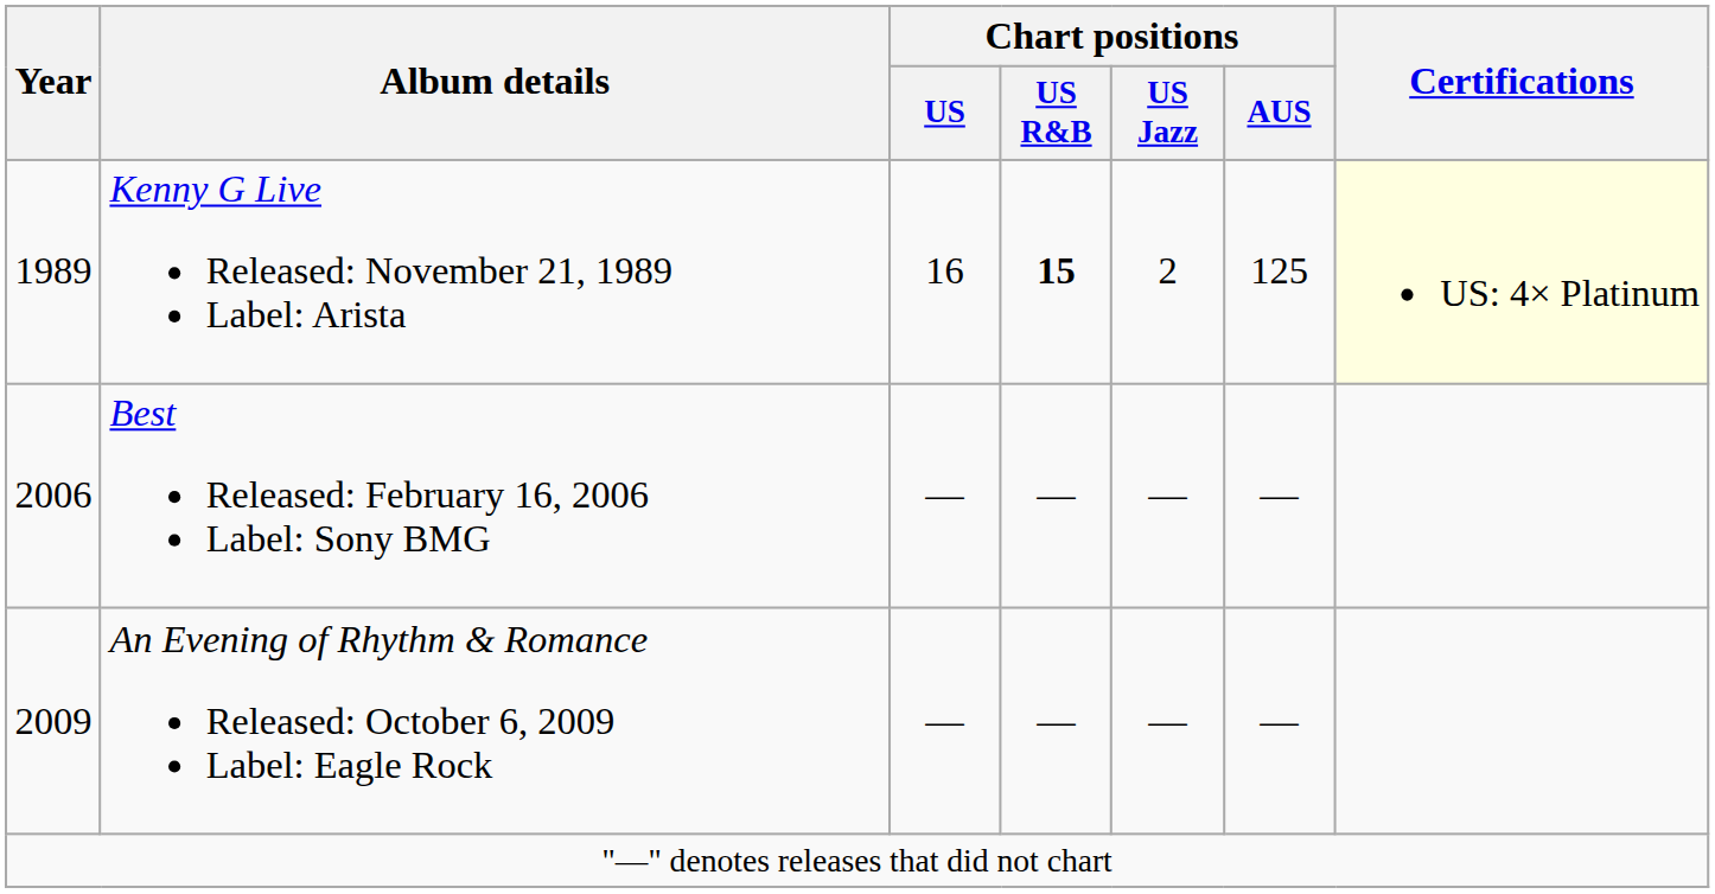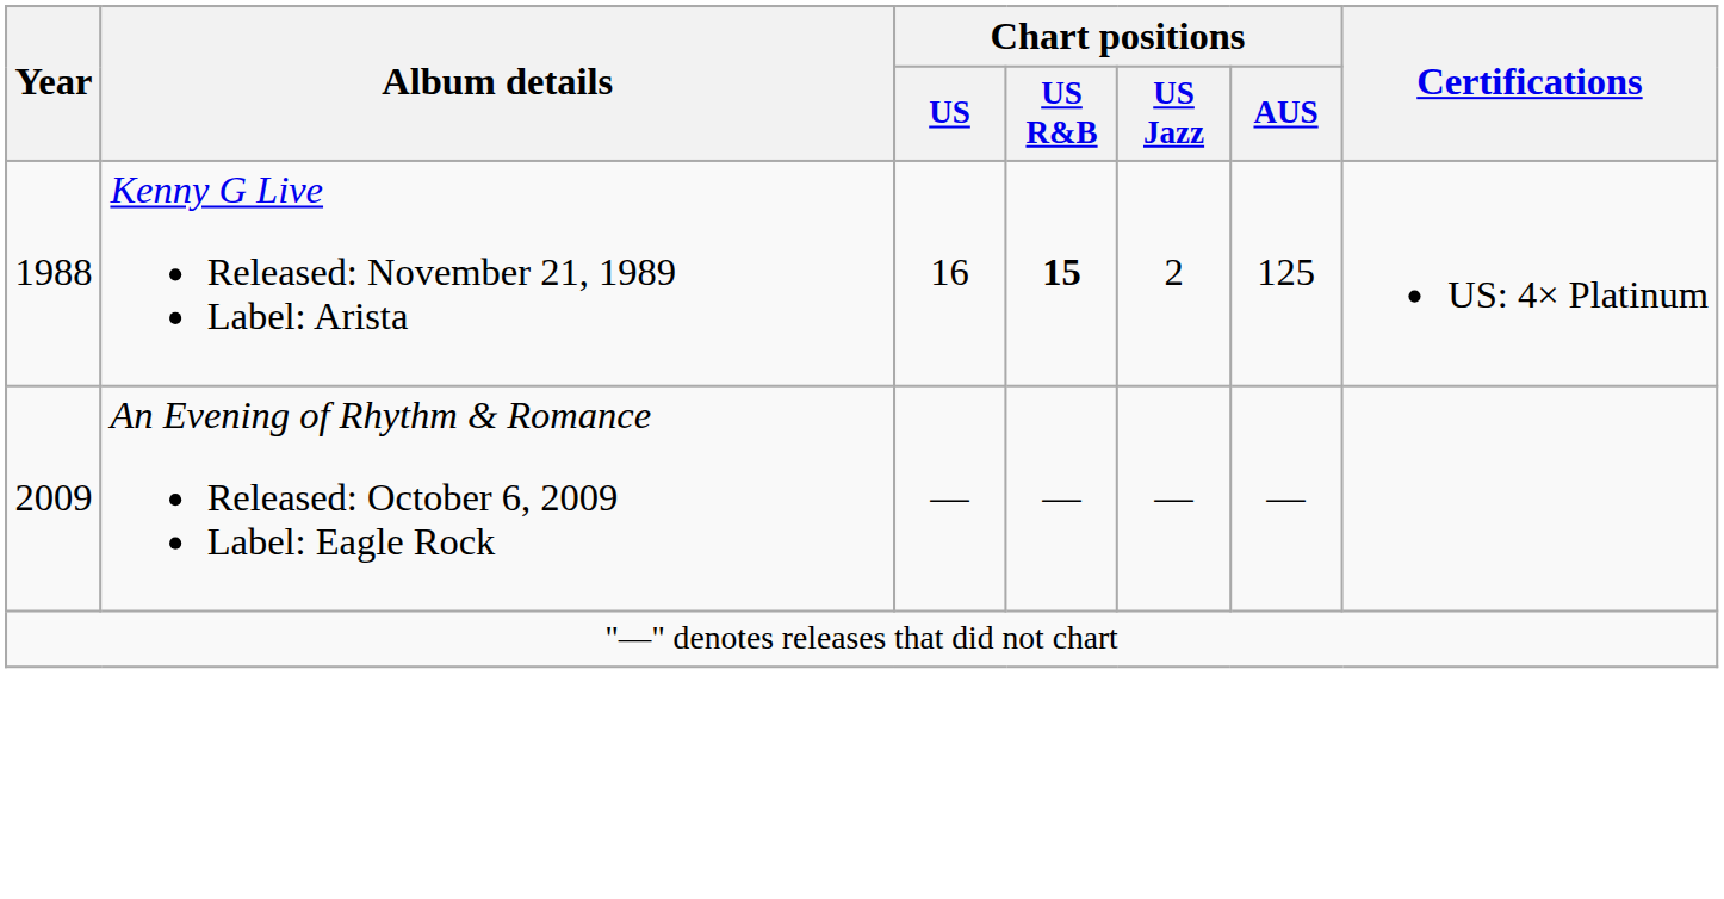 <table class="wikitable" style="text-align:center;">
 <tr>
 <th rowspan="2">Year</th>
 <th rowspan="2" style="width:20em;">Album details</th>
 <th colspan="4">Chart positions</th>
 <th rowspan="2"><a href='#'>Certifications</a><br></th>
 </tr>
 <tr style="font-size:smaller;">
 <th width="40"><a href='#'>US</a><br></th>
 <th width="40"><a href='#'>US<br>R&B</a><br></th>
 <th width="40"><a href='#'>US<br>Jazz</a><br> </th>
 <th width="40"><a href='#'>AUS</a><br></th>
 </tr>
 <tr>
-<td>1989</td>
+<td>1988</td>
 <td align="left"><em><a href='#'>Kenny G Live</a></em><br><ul><li>Released: November 21, 1989</li><li>Label: Arista</li></ul></td>
 <td>16</td>
 <td><strong>15</strong></td>
 <td>2</td>
 <td>125</td>
-<td style="background: lightyellow;"><br><ul><li>US: 4× Platinum</li></ul></td>
-</tr>
-<tr>
-<td>2006</td>
-<td align="left"><em><a href='#'>Best</a></em><br><ul><li>Released: February 16, 2006</li><li>Label: Sony BMG</li></ul></td>
-<td>—</td>
-<td>—</td>
-<td>—</td>
-<td>—</td>
-<td></td>
+<td><br><ul><li>US: 4× Platinum</li></ul></td>
 </tr>
 <tr>
 <td>2009</td>
 <td align="left"><em>An Evening of Rhythm & Romance</em><br><ul><li>Released: October 6, 2009</li><li>Label: Eagle Rock</li></ul></td>
 <td>—</td>
 <td>—</td>
 <td>—</td>
 <td>—</td>
 <td></td>
 </tr>
 <tr>
 <td align=center colspan=7 style=font-size:85%>"—" denotes releases that did not chart</td>
 </tr>
 </table>
